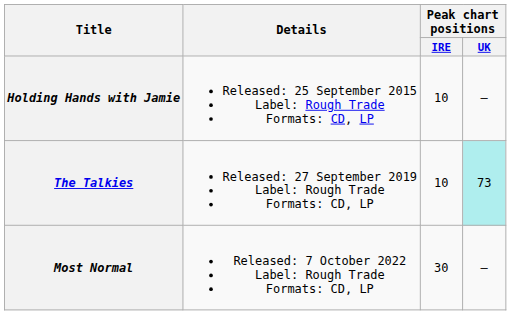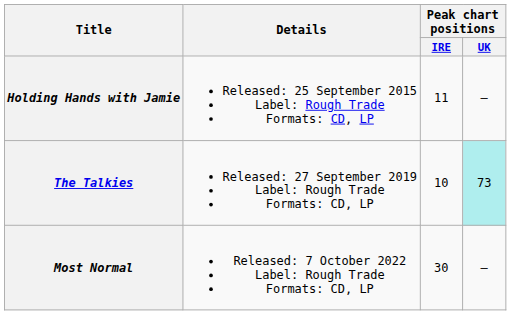 <table class="wikitable plainrowheaders" style="text-align:center">
 <tr>
 <th scope="col" rowspan="2">Title</th>
 <th scope="col" rowspan="2">Details</th>
 <th scope="col" colspan="2">Peak chart positions</th>
 </tr>
 <tr>
 <th scope="col" style="width:3.5em;font-size:90%;"><a href='#'>IRE</a><br></th>
 <th scope="col" style="width:3.5em;font-size:90%;"><a href='#'>UK</a><br></th>
 </tr>
 <tr>
 <th scope="row"><em>Holding Hands with Jamie</em></th>
 <td><br><ul><li>Released: 25 September 2015</li><li>Label: <a href='#'>Rough Trade</a></li><li>Formats: <a href='#'>CD</a>, <a href='#'>LP</a></li></ul></td>
-<td>10</td>
+<td>11</td>
 <td>—</td>
 </tr>
 <tr>
 <th scope="row"><em><a href='#'>The Talkies</a></em></th>
 <td><br><ul><li>Released: 27 September 2019</li><li>Label: Rough Trade</li><li>Formats: CD, LP</li></ul></td>
 <td>10</td>
 <td style="background: paleturquoise;">73</td>
 </tr>
 <tr>
 <th scope="row"><em>Most Normal</em></th>
 <td><br><ul><li>Released: 7 October 2022</li><li>Label: Rough Trade</li><li>Formats: CD, LP</li></ul></td>
 <td>30</td>
 <td>—</td>
 </tr>
 </table>
